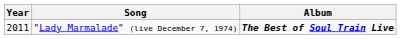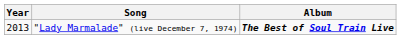 <table class="wikitable" style="text-align:center;">
 <tr>
 <th>Year</th>
 <th>Song</th>
 <th>Album</th>
 </tr>
 <tr>
-<td>2011</td>
+<td>2013</td>
 <td>"<a href='#'>Lady Marmalade</a>" <small>(live December 7, 1974)</small></td>
 <td><strong><em>The Best of <a href='#'>Soul Train</a> Live</em></strong></td>
 </tr>
 </table>
